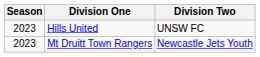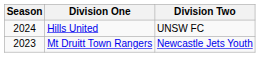 <table class="wikitable">
 <tr>
 <th>Season</th>
 <th>Division One</th>
 <th>Division Two</th>
 </tr>
 <tr>
-<td align="center">2023</td>
+<td align="center">2024</td>
 <td><a href='#'>Hills United</a></td>
 <td>UNSW FC</td>
 </tr>
 <tr>
 <td align="center">2023</td>
 <td><a href='#'>Mt Druitt Town Rangers</a></td>
 <td><a href='#'>Newcastle Jets Youth</a></td>
 </tr>
 </table>
